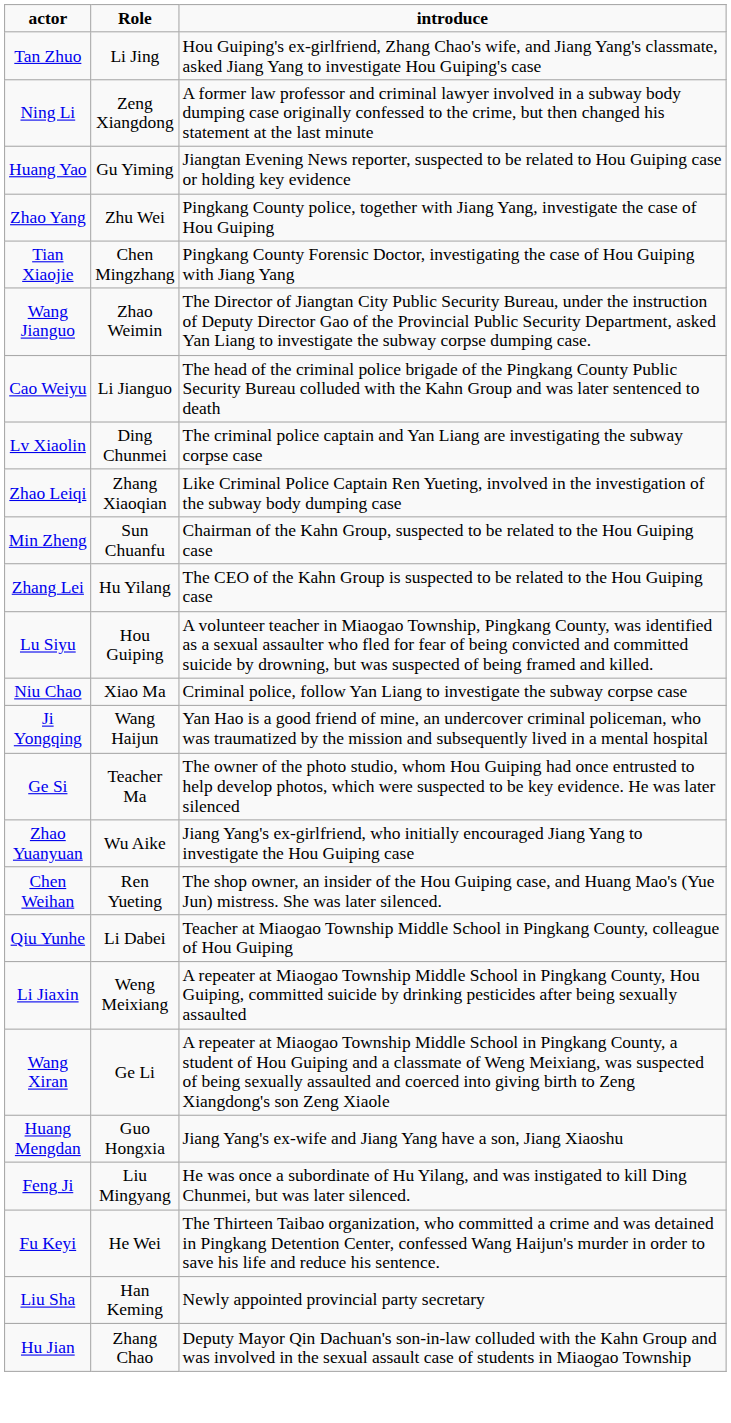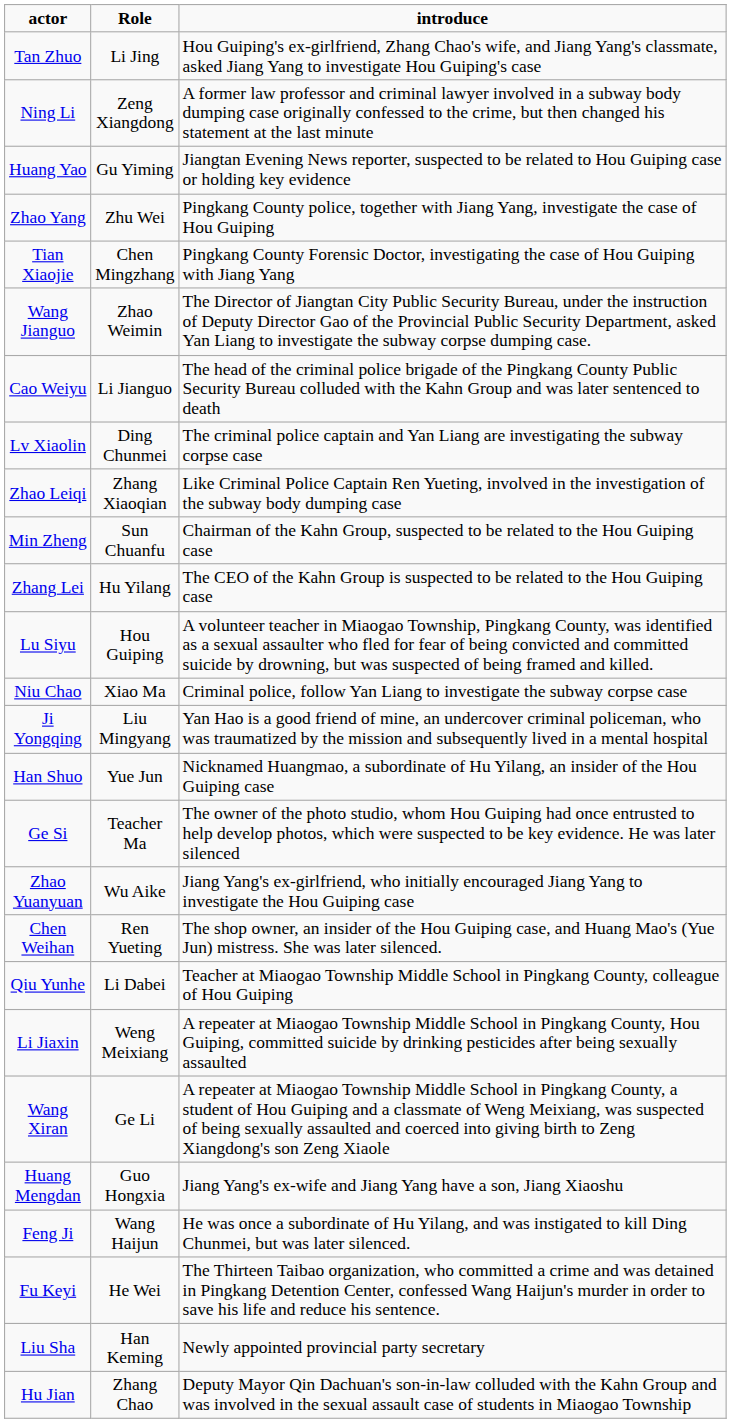 <table class="wikitable" width="75%" style="text-align:center">
 <tr>
 <td width="12%"><strong>actor</strong></td>
 <td width="12%"><strong>Role</strong></td>
 <td><strong>introduce</strong></td>
 </tr>
 <tr>
 <td><a href='#'>Tan Zhuo</a></td>
 <td>Li Jing</td>
 <td align="left">Hou Guiping's ex-girlfriend, Zhang Chao's wife, and Jiang Yang's classmate, asked Jiang Yang to investigate Hou Guiping's case</td>
 </tr>
 <tr>
 <td><a href='#'>Ning Li</a></td>
 <td>Zeng Xiangdong</td>
 <td align="left">A former law professor and criminal lawyer involved in a subway body dumping case originally confessed to the crime, but then changed his statement at the last minute</td>
 </tr>
 <tr>
 <td><a href='#'>Huang Yao</a></td>
 <td>Gu Yiming</td>
 <td align="left">Jiangtan Evening News reporter, suspected to be related to Hou Guiping case or holding key evidence</td>
 </tr>
 <tr>
 <td><a href='#'>Zhao Yang</a></td>
 <td>Zhu Wei</td>
 <td align="left">Pingkang County police, together with Jiang Yang, investigate the case of Hou Guiping</td>
 </tr>
 <tr>
 <td><a href='#'>Tian Xiaojie</a></td>
 <td>Chen Mingzhang</td>
 <td align="left">Pingkang County Forensic Doctor, investigating the case of Hou Guiping with Jiang Yang</td>
 </tr>
 <tr>
 <td><a href='#'>Wang Jianguo</a></td>
 <td>Zhao Weimin</td>
 <td align="left">The Director of Jiangtan City Public Security Bureau, under the instruction of Deputy Director Gao of the Provincial Public Security Department, asked Yan Liang to investigate the subway corpse dumping case.</td>
 </tr>
 <tr>
 <td><a href='#'>Cao Weiyu</a></td>
 <td>Li Jianguo</td>
 <td align="left">The head of the criminal police brigade of the Pingkang County Public Security Bureau colluded with the Kahn Group and was later sentenced to death</td>
 </tr>
 <tr>
 <td><a href='#'>Lv Xiaolin</a></td>
 <td>Ding Chunmei</td>
 <td align="left">The criminal police captain and Yan Liang are investigating the subway corpse case</td>
 </tr>
 <tr>
 <td><a href='#'>Zhao Leiqi</a></td>
 <td>Zhang Xiaoqian</td>
 <td align="left">Like Criminal Police Captain Ren Yueting, involved in the investigation of the subway body dumping case</td>
 </tr>
 <tr>
 <td><a href='#'>Min Zheng</a></td>
 <td>Sun Chuanfu</td>
 <td align="left">Chairman of the Kahn Group, suspected to be related to the Hou Guiping case</td>
 </tr>
 <tr>
 <td><a href='#'>Zhang Lei</a></td>
 <td>Hu Yilang</td>
 <td align="left">The CEO of the Kahn Group is suspected to be related to the Hou Guiping case</td>
 </tr>
 <tr>
 <td><a href='#'>Lu Siyu</a></td>
 <td>Hou Guiping</td>
 <td align="left">A volunteer teacher in Miaogao Township, Pingkang County, was identified as a sexual assaulter who fled for fear of being convicted and committed suicide by drowning, but was suspected of being framed and killed.</td>
 </tr>
 <tr>
 <td><a href='#'>Niu Chao</a></td>
 <td>Xiao Ma</td>
 <td align="left">Criminal police, follow Yan Liang to investigate the subway corpse case</td>
 </tr>
 <tr>
 <td><a href='#'>Ji Yongqing</a></td>
-<td>Wang Haijun</td>
+<td>Liu Mingyang</td>
 <td align="left">Yan Hao is a good friend of mine, an undercover criminal policeman, who was traumatized by the mission and subsequently lived in a mental hospital</td>
+</tr>
+<tr>
+<td><a href='#'>Han Shuo</a></td>
+<td>Yue Jun</td>
+<td align="left">Nicknamed Huangmao, a subordinate of Hu Yilang, an insider of the Hou Guiping case</td>
 </tr>
 <tr>
 <td><a href='#'>Ge Si</a></td>
 <td>Teacher Ma</td>
 <td align="left">The owner of the photo studio, whom Hou Guiping had once entrusted to help develop photos, which were suspected to be key evidence. He was later silenced</td>
 </tr>
 <tr>
 <td><a href='#'>Zhao Yuanyuan</a></td>
 <td>Wu Aike</td>
 <td align="left">Jiang Yang's ex-girlfriend, who initially encouraged Jiang Yang to investigate the Hou Guiping case</td>
 </tr>
 <tr>
 <td><a href='#'>Chen Weihan</a></td>
 <td>Ren Yueting</td>
 <td align="left">The shop owner, an insider of the Hou Guiping case, and Huang Mao's (Yue Jun) mistress. She was later silenced.</td>
 </tr>
 <tr>
 <td><a href='#'>Qiu Yunhe</a></td>
 <td>Li Dabei</td>
 <td align="left">Teacher at Miaogao Township Middle School in Pingkang County, colleague of Hou Guiping</td>
 </tr>
 <tr>
 <td><a href='#'>Li Jiaxin</a></td>
 <td>Weng Meixiang</td>
 <td align="left">A repeater at Miaogao Township Middle School in Pingkang County, Hou Guiping, committed suicide by drinking pesticides after being sexually assaulted</td>
 </tr>
 <tr>
 <td><a href='#'>Wang Xiran</a></td>
 <td>Ge Li</td>
 <td align="left">A repeater at Miaogao Township Middle School in Pingkang County, a student of Hou Guiping and a classmate of Weng Meixiang, was suspected of being sexually assaulted and coerced into giving birth to Zeng Xiangdong's son Zeng Xiaole</td>
 </tr>
 <tr>
 <td><a href='#'>Huang Mengdan</a></td>
 <td>Guo Hongxia</td>
 <td align="left">Jiang Yang's ex-wife and Jiang Yang have a son, Jiang Xiaoshu</td>
 </tr>
 <tr>
 <td><a href='#'>Feng Ji</a></td>
-<td>Liu Mingyang</td>
+<td>Wang Haijun</td>
 <td align="left">He was once a subordinate of Hu Yilang, and was instigated to kill Ding Chunmei, but was later silenced.</td>
 </tr>
 <tr>
 <td><a href='#'>Fu Keyi</a></td>
 <td>He Wei</td>
 <td align="left">The Thirteen Taibao organization, who committed a crime and was detained in Pingkang Detention Center, confessed Wang Haijun's murder in order to save his life and reduce his sentence.</td>
 </tr>
 <tr>
 <td><a href='#'>Liu Sha</a></td>
 <td>Han Keming</td>
 <td align="left">Newly appointed provincial party secretary</td>
 </tr>
 <tr>
 <td><a href='#'>Hu Jian</a></td>
 <td>Zhang Chao</td>
 <td align="left">Deputy Mayor Qin Dachuan's son-in-law colluded with the Kahn Group and was involved in the sexual assault case of students in Miaogao Township</td>
 </tr>
 </table>
